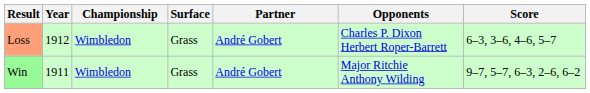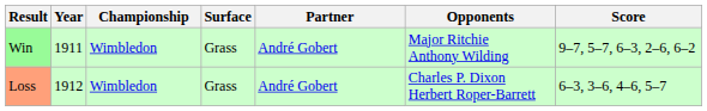 <table class="sortable wikitable">
 <tr>
 <th>Result</th>
 <th>Year</th>
 <th style="width:120px">Championship</th>
 <th style="width:50px">Surface</th>
 <th style="width:160px">Partner</th>
 <th style="width:160px">Opponents</th>
 <th style="width:155px" class="unsortable">Score</th>
 </tr>
 <tr style="background:#cfc;">
+<td style="background:#98fb98;">Win</td>
+<td>1911</td>
+<td><a href='#'>Wimbledon</a></td>
+<td>Grass</td>
+<td> <a href='#'>André Gobert</a></td>
+<td> <a href='#'>Major Ritchie</a> <br>  <a href='#'>Anthony Wilding</a></td>
+<td>9–7, 5–7, 6–3, 2–6, 6–2</td>
+</tr>
+<tr style="background:#cfc;">
 <td style="background:#ffa07a;">Loss</td>
 <td>1912</td>
 <td><a href='#'>Wimbledon</a></td>
 <td>Grass</td>
 <td> <a href='#'>André Gobert</a></td>
 <td> <a href='#'>Charles P. Dixon</a> <br>  <a href='#'>Herbert Roper-Barrett</a></td>
 <td>6–3, 3–6, 4–6, 5–7</td>
 </tr>
-<tr style="background:#cfc;">
-<td style="background:#98fb98;">Win</td>
-<td>1911</td>
-<td><a href='#'>Wimbledon</a></td>
-<td>Grass</td>
-<td> <a href='#'>André Gobert</a></td>
-<td> <a href='#'>Major Ritchie</a> <br>  <a href='#'>Anthony Wilding</a></td>
-<td>9–7, 5–7, 6–3, 2–6, 6–2</td>
-</tr>
 </table>
